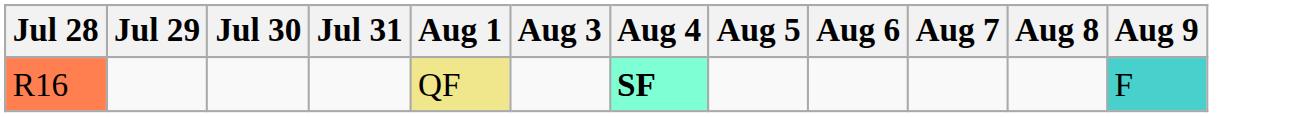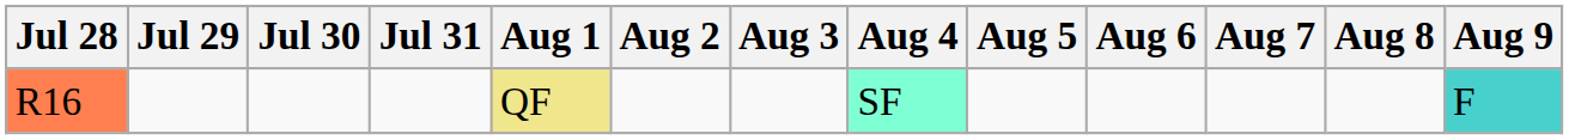 <table class="wikitable olympic-schedule Boxing">
 <tr>
 <th>Jul 28</th>
 <th>Jul 29</th>
 <th>Jul 30</th>
 <th>Jul 31</th>
 <th>Aug 1</th>
+<th>Aug 2</th>
 <th>Aug 3</th>
 <th>Aug 4</th>
 <th>Aug 5</th>
 <th>Aug 6</th>
 <th>Aug 7</th>
 <th>Aug 8</th>
 <th>Aug 9</th>
 </tr>
 <tr>
 <td bgcolor="#FF7F50" class="roundof16">R16</td>
 <td></td>
 <td></td>
 <td></td>
 <td bgcolor="#F0E68C" class="quarterfinals">QF</td>
 <td></td>
-<td bgcolor="#7FFFD4" class="semifinals"><strong>SF</strong></td>
+<td></td>
+<td bgcolor="#7FFFD4" class="semifinals">SF</td>
 <td></td>
 <td></td>
 <td></td>
 <td></td>
 <td bgcolor="#48D1CC" class="final">F</td>
 </tr>
 </table>
